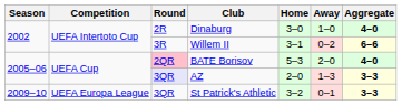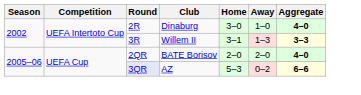 <table class="wikitable mw-collapsible mw-collapsed" align=center cellspacing="0" cellpadding="3" style="border:1px solid #AAAAAA;font-size:90%">
 <tr>
 <th>Season</th>
 <th>Competition</th>
 <th>Round</th>
 <th>Club</th>
 <th>Home</th>
 <th>Away</th>
 <th>Aggregate</th>
 </tr>
 <tr>
 <td rowspan="2"><a href='#'>2002</a></td>
 <td rowspan="2"><a href='#'>UEFA Intertoto Cup</a></td>
 <td rowspan="1"><a href='#'>2R</a></td>
 <td> <a href='#'>Dinaburg</a></td>
 <td bgcolor="#ddffdd" style="text-align:center;">3–0</td>
 <td bgcolor="#ddffdd" style="text-align:center;">1–0</td>
 <td bgcolor="#ddffdd" style="text-align:center;"><strong>4–0</strong></td>
 </tr>
 <tr>
 <td rowspan="1"><a href='#'>3R</a></td>
 <td> <a href='#'>Willem II</a></td>
 <td bgcolor="#ddffdd" style="text-align:center;">3–1</td>
-<td bgcolor="#ffdddd" style="text-align:center;">0–2</td>
-<td bgcolor="#ffffdd" style="text-align:center;"><strong>6–6</strong> </td>
+<td bgcolor="#ffdddd" style="text-align:center;">1–3</td>
+<td bgcolor="#ffffdd" style="text-align:center;"><strong>3–3</strong> </td>
 </tr>
 <tr>
 <td rowspan="2"><a href='#'>2005–06</a></td>
 <td rowspan="2"><a href='#'>UEFA Cup</a></td>
-<td rowspan="1" style="background: pink;"><a href='#'>2QR</a></td>
+<td rowspan="1"><a href='#'>2QR</a></td>
 <td> <a href='#'>BATE Borisov</a></td>
-<td bgcolor="#ddffdd" style="text-align:center;">5–3</td>
+<td bgcolor="#ddffdd" style="text-align:center;">2–0</td>
 <td bgcolor="#ddffdd" style="text-align:center;">2–0</td>
 <td bgcolor="#ddffdd" style="text-align:center;"><strong>4–0</strong></td>
 </tr>
 <tr>
 <td rowspan="1" style="background: lavender;"><a href='#'>3QR</a></td>
 <td> <a href='#'>AZ</a></td>
-<td bgcolor="#ddffdd" style="text-align:center;">2–0</td>
-<td bgcolor="#ffdddd" style="text-align:center;">1–3</td>
-<td bgcolor="#ffffdd" style="text-align:center;"><strong>3–3</strong> </td>
-</tr>
-<tr>
-<td rowspan="1"><a href='#'>2009–10</a></td>
-<td rowspan="1"><a href='#'>UEFA Europa League</a></td>
-<td rowspan="1"><a href='#'>3QR</a></td>
-<td> <a href='#'>St Patrick's Athletic</a></td>
-<td bgcolor="#ddffdd" style="text-align:center;">3–2</td>
-<td bgcolor="#ffdddd" style="text-align:center;">0–1</td>
-<td bgcolor="#ffffdd" style="text-align:center;"><strong>3–3</strong> </td>
+<td bgcolor="#ddffdd" style="text-align:center;">5–3</td>
+<td bgcolor="#ffdddd" style="text-align:center;">0–2</td>
+<td bgcolor="#ffffdd" style="text-align:center;"><strong>6–6</strong> </td>
 </tr>
 </table>
